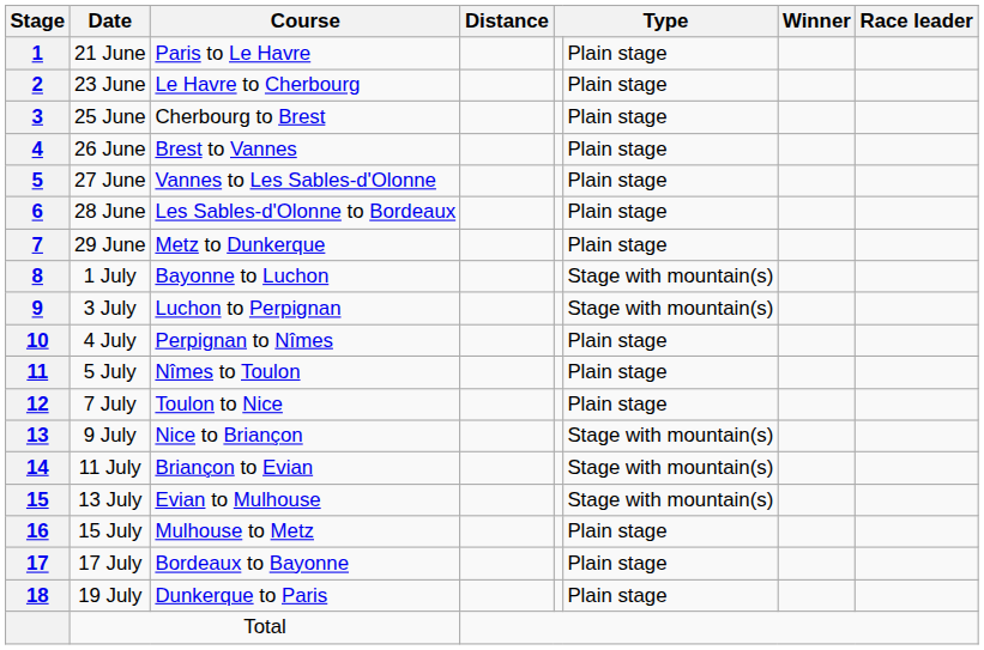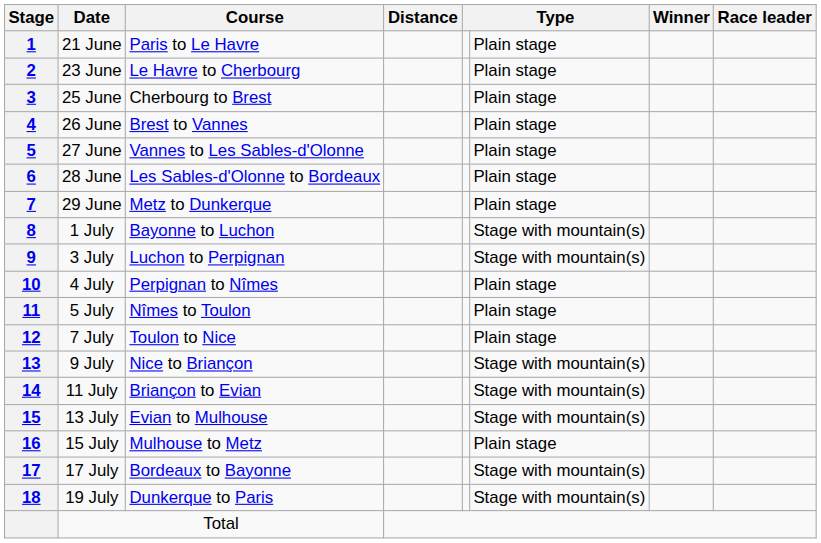 <table class="wikitable">
 <tr>
 <th scope="col">Stage</th>
 <th scope="col">Date</th>
 <th scope="col">Course</th>
 <th scope="col">Distance</th>
 <th scope="col" colspan="2">Type</th>
 <th scope="col">Winner</th>
 <th scope="col">Race leader</th>
 </tr>
 <tr>
 <th scope="row"><a href='#'>1</a></th>
 <td style="text-align:center;">21 June</td>
 <td><a href='#'>Paris</a> to <a href='#'>Le Havre</a></td>
 <td></td>
 <td></td>
 <td>Plain stage</td>
 <td></td>
 <td></td>
 </tr>
 <tr>
 <th scope="row"><a href='#'>2</a></th>
 <td style="text-align:center;">23 June</td>
 <td><a href='#'>Le Havre</a> to <a href='#'>Cherbourg</a></td>
 <td></td>
 <td></td>
 <td>Plain stage</td>
 <td></td>
 <td></td>
 </tr>
 <tr>
 <th scope="row"><a href='#'>3</a></th>
 <td style="text-align:center;">25 June</td>
 <td>Cherbourg to <a href='#'>Brest</a></td>
 <td></td>
 <td></td>
 <td>Plain stage</td>
 <td></td>
 <td></td>
 </tr>
 <tr>
 <th scope="row"><a href='#'>4</a></th>
 <td style="text-align:center;">26 June</td>
 <td><a href='#'>Brest</a> to <a href='#'>Vannes</a></td>
 <td></td>
 <td></td>
 <td>Plain stage</td>
 <td></td>
 <td></td>
 </tr>
 <tr>
 <th scope="row"><a href='#'>5</a></th>
 <td style="text-align:center;">27 June</td>
 <td><a href='#'>Vannes</a> to <a href='#'>Les Sables-d'Olonne</a></td>
 <td></td>
 <td></td>
 <td>Plain stage</td>
 <td></td>
 <td></td>
 </tr>
 <tr>
 <th scope="row"><a href='#'>6</a></th>
 <td style="text-align:center;">28 June</td>
 <td><a href='#'>Les Sables-d'Olonne</a> to <a href='#'>Bordeaux</a></td>
 <td></td>
 <td></td>
 <td>Plain stage</td>
 <td></td>
 <td></td>
 </tr>
 <tr>
 <th scope="row"><a href='#'>7</a></th>
 <td style="text-align:center;">29 June</td>
 <td><a href='#'>Metz</a> to <a href='#'>Dunkerque</a></td>
 <td></td>
 <td></td>
 <td>Plain stage</td>
 <td></td>
 <td></td>
 </tr>
 <tr>
 <th scope="row"><a href='#'>8</a></th>
 <td style="text-align:center;">1 July</td>
 <td><a href='#'>Bayonne</a> to <a href='#'>Luchon</a></td>
 <td></td>
 <td></td>
 <td>Stage with mountain(s)</td>
 <td></td>
 <td></td>
 </tr>
 <tr>
 <th scope="row"><a href='#'>9</a></th>
 <td style="text-align:center;">3 July</td>
 <td><a href='#'>Luchon</a> to <a href='#'>Perpignan</a></td>
 <td></td>
 <td></td>
 <td>Stage with mountain(s)</td>
 <td></td>
 <td></td>
 </tr>
 <tr>
 <th scope="row"><a href='#'>10</a></th>
 <td style="text-align:center;">4 July</td>
 <td><a href='#'>Perpignan</a> to <a href='#'>Nîmes</a></td>
 <td></td>
 <td></td>
 <td>Plain stage</td>
 <td></td>
 <td></td>
 </tr>
 <tr>
 <th scope="row"><a href='#'>11</a></th>
 <td style="text-align:center;">5 July</td>
 <td><a href='#'>Nîmes</a> to <a href='#'>Toulon</a></td>
 <td></td>
 <td></td>
 <td>Plain stage</td>
 <td></td>
 <td></td>
 </tr>
 <tr>
 <th scope="row"><a href='#'>12</a></th>
 <td style="text-align:center;">7 July</td>
 <td><a href='#'>Toulon</a> to <a href='#'>Nice</a></td>
 <td></td>
 <td></td>
 <td>Plain stage</td>
 <td></td>
 <td></td>
 </tr>
 <tr>
 <th scope="row"><a href='#'>13</a></th>
 <td style="text-align:center;">9 July</td>
 <td><a href='#'>Nice</a> to <a href='#'>Briançon</a></td>
 <td></td>
 <td></td>
 <td>Stage with mountain(s)</td>
 <td></td>
 <td></td>
 </tr>
 <tr>
 <th scope="row"><a href='#'>14</a></th>
 <td style="text-align:center;">11 July</td>
 <td><a href='#'>Briançon</a> to <a href='#'>Evian</a></td>
 <td></td>
 <td></td>
 <td>Stage with mountain(s)</td>
 <td></td>
 <td></td>
 </tr>
 <tr>
 <th scope="row"><a href='#'>15</a></th>
 <td style="text-align:center;">13 July</td>
 <td><a href='#'>Evian</a> to <a href='#'>Mulhouse</a></td>
 <td></td>
 <td></td>
 <td>Stage with mountain(s)</td>
 <td></td>
 <td></td>
 </tr>
 <tr>
 <th scope="row"><a href='#'>16</a></th>
 <td style="text-align:center;">15 July</td>
 <td><a href='#'>Mulhouse</a> to <a href='#'>Metz</a></td>
 <td></td>
 <td></td>
 <td>Plain stage</td>
 <td></td>
 <td></td>
 </tr>
 <tr>
 <th scope="row"><a href='#'>17</a></th>
 <td style="text-align:center;">17 July</td>
 <td><a href='#'>Bordeaux</a> to <a href='#'>Bayonne</a></td>
 <td></td>
 <td></td>
-<td>Plain stage</td>
+<td>Stage with mountain(s)</td>
 <td></td>
 <td></td>
 </tr>
 <tr>
 <th scope="row"><a href='#'>18</a></th>
 <td style="text-align:center;">19 July</td>
 <td><a href='#'>Dunkerque</a> to <a href='#'>Paris</a></td>
 <td></td>
 <td></td>
-<td>Plain stage</td>
+<td>Stage with mountain(s)</td>
 <td></td>
 <td></td>
 </tr>
 <tr>
 <th scope="row"></th>
 <td colspan="2" style="text-align:center">Total</td>
 <td colspan="5" style="text-align:center"></td>
 </tr>
 </table>
